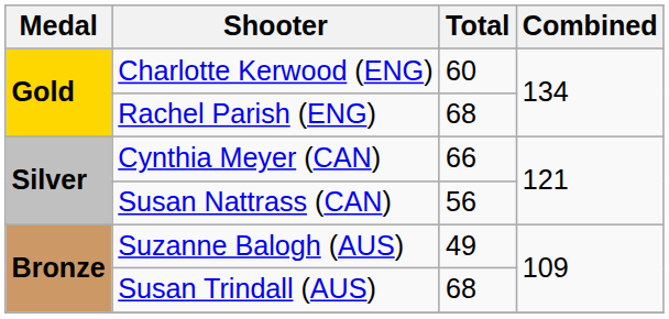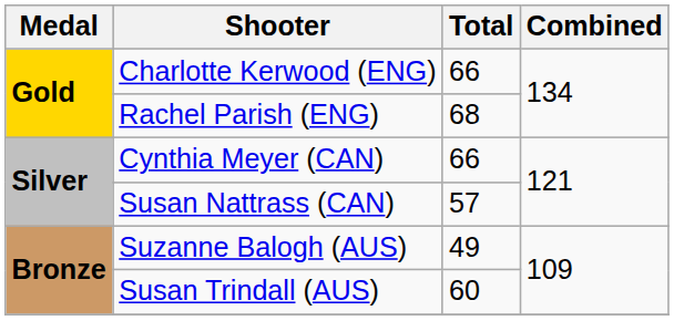 <table class="wikitable">
 <tr>
 <th>Medal</th>
 <th>Shooter</th>
 <th>Total</th>
 <th>Combined</th>
 </tr>
 <tr>
 <td rowspan="2" bgcolor="gold"><strong>Gold</strong></td>
 <td> <a href='#'>Charlotte Kerwood</a> (<a href='#'>ENG</a>)</td>
-<td>60</td>
+<td>66</td>
 <td rowspan="2">134</td>
 </tr>
 <tr>
 <td> <a href='#'>Rachel Parish</a> (<a href='#'>ENG</a>)</td>
 <td>68</td>
 </tr>
 <tr>
 <td rowspan="2" bgcolor="silver"><strong>Silver</strong></td>
 <td> <a href='#'>Cynthia Meyer</a> (<a href='#'>CAN</a>)</td>
 <td>66</td>
 <td rowspan="2">121</td>
 </tr>
 <tr>
 <td> <a href='#'>Susan Nattrass</a> (<a href='#'>CAN</a>)</td>
-<td>56</td>
+<td>57</td>
 </tr>
 <tr>
 <td rowspan="2" bgcolor="cc9966"><strong>Bronze</strong></td>
 <td> <a href='#'>Suzanne Balogh</a> (<a href='#'>AUS</a>)</td>
 <td>49</td>
 <td rowspan="2">109</td>
 </tr>
 <tr>
 <td> <a href='#'>Susan Trindall</a> (<a href='#'>AUS</a>)</td>
-<td>68</td>
+<td>60</td>
 </tr>
 <tr>
 </tr>
 </table>
